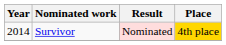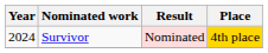 <table class="wikitable">
 <tr>
 <th>Year</th>
 <th>Nominated work</th>
 <th>Result</th>
 <th>Place</th>
 </tr>
 <tr>
-<td>2014</td>
+<td>2024</td>
 <td><a href='#'>Survivor</a></td>
 <td style="background: #ffdddd">Nominated</td>
 <td style="background: gold;">4th place</td>
 </tr>
 <tr>
 </tr>
 </table>
